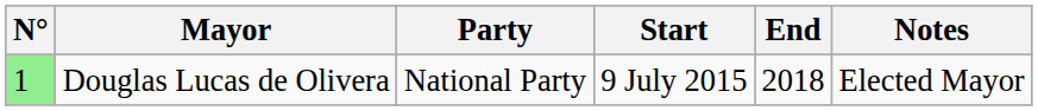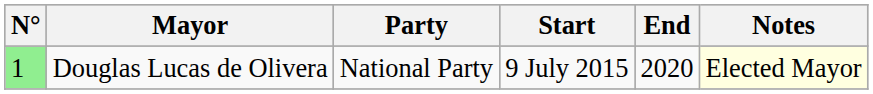 <table class=wikitable>
 <tr>
 <th>N°</th>
 <th>Mayor</th>
 <th>Party</th>
 <th>Start</th>
 <th>End</th>
 <th>Notes</th>
 </tr>
 <tr>
 <td style="background: lightgreen;">1</td>
 <td>Douglas Lucas de Olivera</td>
 <td>National Party</td>
 <td>9 July 2015</td>
-<td>2018</td>
-<td>Elected Mayor </td>
+<td>2020</td>
+<td style="background: lightyellow;">Elected Mayor </td>
 </tr>
 </table>
